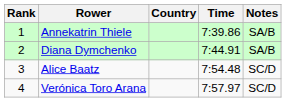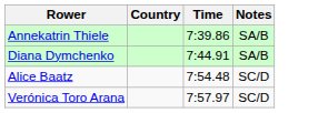 <table class="wikitable" style="text-align:center">
 <tr>
-<th>Rank</th>
 <th>Rower</th>
 <th>Country</th>
 <th>Time</th>
 <th>Notes</th>
 </tr>
 <tr bgcolor=ccffcc>
-<td>1</td>
 <td align="left"><a href='#'>Annekatrin Thiele</a></td>
 <td align="left"></td>
 <td>7:39.86</td>
 <td>SA/B</td>
 </tr>
 <tr bgcolor=ccffcc>
-<td>2</td>
 <td align="left"><a href='#'>Diana Dymchenko</a></td>
 <td align="left"></td>
 <td>7:44.91</td>
 <td>SA/B</td>
 </tr>
 <tr>
-<td>3</td>
 <td align="left"><a href='#'>Alice Baatz</a></td>
 <td align="left"></td>
 <td>7:54.48</td>
 <td>SC/D</td>
 </tr>
 <tr>
-<td>4</td>
 <td align="left"><a href='#'>Verónica Toro Arana</a></td>
 <td align="left"></td>
 <td>7:57.97</td>
 <td>SC/D</td>
 </tr>
 </table>
